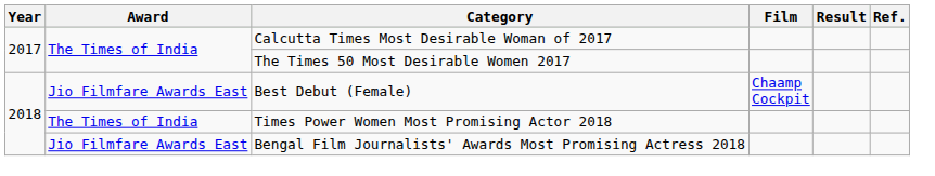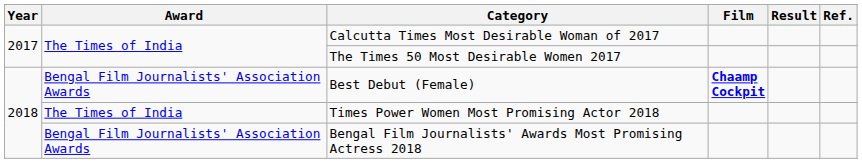 <table class="wikitable sortable">
 <tr style="background:#cfc; text-align:center;">
 <th>Year</th>
 <th>Award</th>
 <th>Category</th>
 <th>Film</th>
 <th>Result</th>
 <th>Ref.</th>
 </tr>
 <tr>
 <td rowspan="2">2017</td>
 <td rowspan="2"><a href='#'>The Times of India</a></td>
 <td>Calcutta Times Most Desirable Woman of 2017</td>
 <td></td>
 <td></td>
 <td></td>
 </tr>
 <tr>
 <td>The Times 50 Most Desirable Women 2017</td>
 <td></td>
 <td></td>
 <td></td>
 </tr>
 <tr>
 <td rowspan="3">2018</td>
-<td><a href='#'>Jio Filmfare Awards East</a></td>
+<td><a href='#'>Bengal Film Journalists' Association Awards</a></td>
 <td>Best Debut (Female)</td>
-<td><a href='#'>Chaamp</a><br><a href='#'>Cockpit</a></td>
+<td><strong><a href='#'>Chaamp</a><br><a href='#'>Cockpit</a></strong></td>
 <td></td>
 <td></td>
 </tr>
 <tr>
 <td><a href='#'>The Times of India</a></td>
 <td>Times Power Women Most Promising Actor 2018</td>
 <td></td>
 <td></td>
 <td></td>
 </tr>
 <tr>
-<td><a href='#'>Jio Filmfare Awards East</a></td>
+<td><a href='#'>Bengal Film Journalists' Association Awards</a></td>
 <td>Bengal Film Journalists' Awards Most Promising Actress 2018</td>
 <td></td>
 <td></td>
 <td></td>
 </tr>
 </table>
